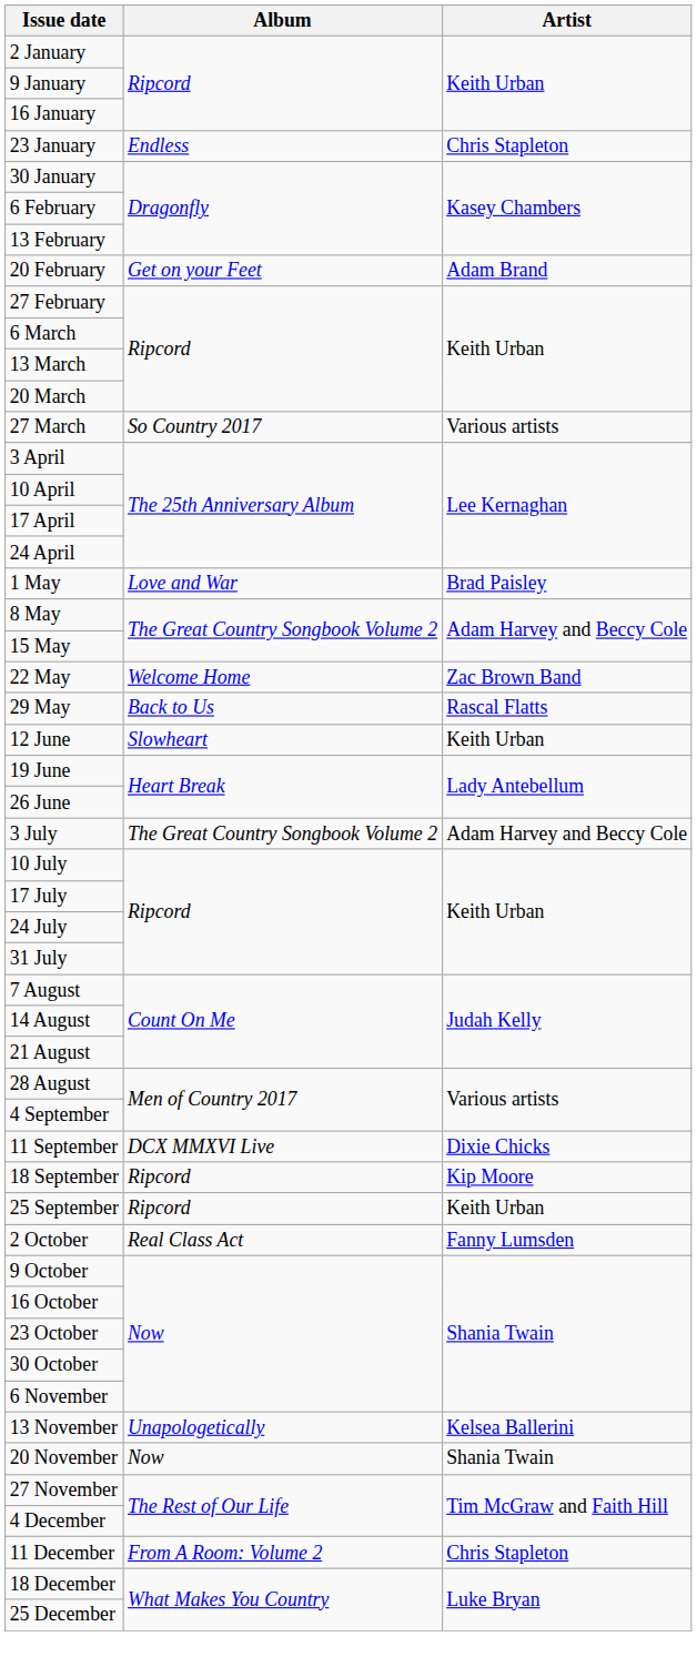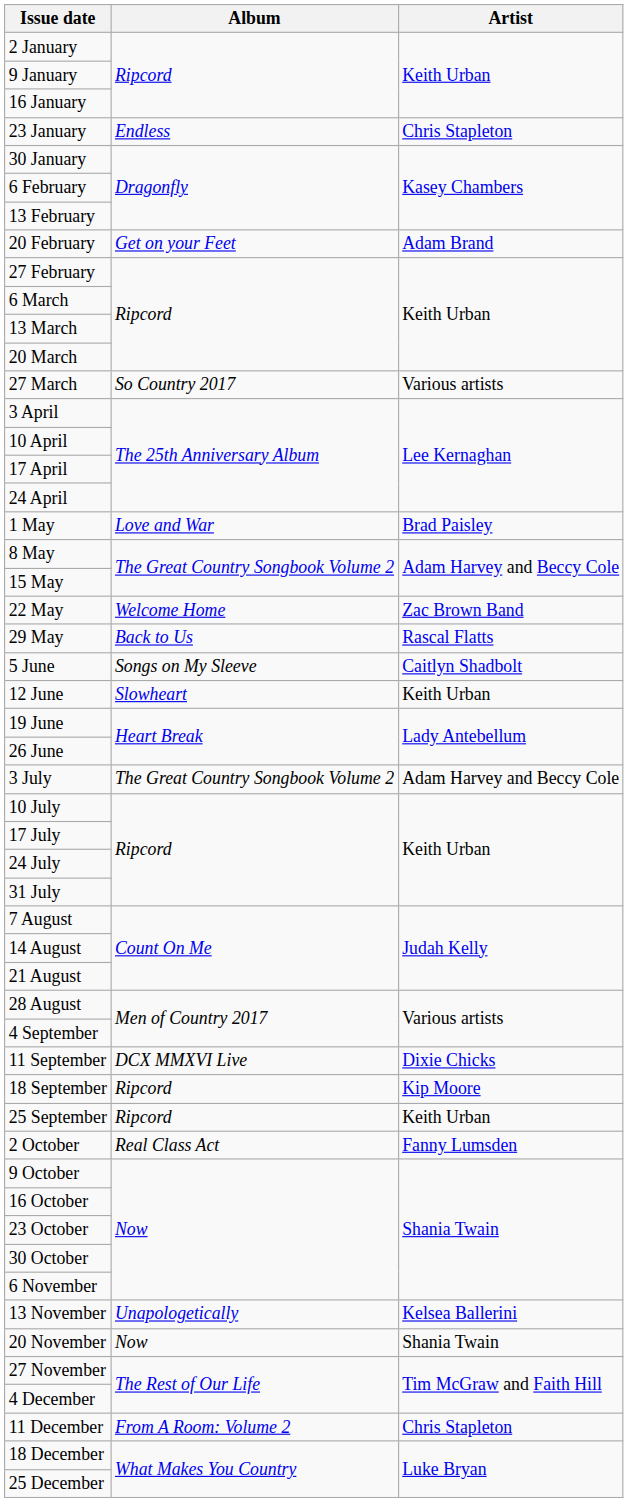 <table class=wikitable>
 <tr>
 <th>Issue date</th>
 <th>Album</th>
 <th>Artist</th>
 </tr>
 <tr>
 <td>2 January</td>
 <td rowspan="3"><em><a href='#'>Ripcord</a></em></td>
 <td rowspan="3"><a href='#'>Keith Urban</a></td>
 </tr>
 <tr>
 <td>9 January</td>
 </tr>
 <tr>
 <td>16 January</td>
 </tr>
 <tr>
 <td>23 January</td>
 <td><em><a href='#'>Endless</a></em></td>
 <td><a href='#'>Chris Stapleton</a></td>
 </tr>
 <tr>
 <td>30 January</td>
 <td rowspan="3"><em><a href='#'>Dragonfly</a></em></td>
 <td rowspan="3"><a href='#'>Kasey Chambers</a></td>
 </tr>
 <tr>
 <td>6 February</td>
 </tr>
 <tr>
 <td>13 February</td>
 </tr>
 <tr>
 <td>20 February</td>
 <td><em><a href='#'>Get on your Feet</a></em></td>
 <td><a href='#'>Adam Brand</a></td>
 </tr>
 <tr>
 <td>27 February</td>
 <td rowspan="4"><em>Ripcord</em></td>
 <td rowspan="4">Keith Urban</td>
 </tr>
 <tr>
 <td>6 March</td>
 </tr>
 <tr>
 <td>13 March</td>
 </tr>
 <tr>
 <td>20 March</td>
 </tr>
 <tr>
 <td>27 March</td>
 <td><em>So Country 2017</em></td>
 <td>Various artists</td>
 </tr>
 <tr>
 <td>3 April</td>
 <td rowspan="4"><em><a href='#'>The 25th Anniversary Album</a></em></td>
 <td rowspan="4"><a href='#'>Lee Kernaghan</a></td>
 </tr>
 <tr>
 <td>10 April</td>
 </tr>
 <tr>
 <td>17 April</td>
 </tr>
 <tr>
 <td>24 April</td>
 </tr>
 <tr>
 <td>1 May</td>
 <td><em><a href='#'>Love and War</a></em></td>
 <td><a href='#'>Brad Paisley</a></td>
 </tr>
 <tr>
 <td>8 May</td>
 <td rowspan="2"><em><a href='#'>The Great Country Songbook Volume 2</a></em></td>
 <td rowspan="2"><a href='#'>Adam Harvey</a> and <a href='#'>Beccy Cole</a></td>
 </tr>
 <tr>
 <td>15 May</td>
 </tr>
 <tr>
 <td>22 May</td>
 <td><em><a href='#'>Welcome Home</a></em></td>
 <td><a href='#'>Zac Brown Band</a></td>
 </tr>
 <tr>
 <td>29 May</td>
 <td><em><a href='#'>Back to Us</a></em></td>
 <td><a href='#'>Rascal Flatts</a></td>
+</tr>
+<tr>
+<td>5 June</td>
+<td><em>Songs on My Sleeve</em></td>
+<td><a href='#'>Caitlyn Shadbolt</a></td>
 </tr>
 <tr>
 <td>12 June</td>
 <td><em><a href='#'>Slowheart</a></em></td>
 <td>Keith Urban</td>
 </tr>
 <tr>
 <td>19 June</td>
 <td rowspan="2"><em><a href='#'>Heart Break</a></em></td>
 <td rowspan="2"><a href='#'>Lady Antebellum</a></td>
 </tr>
 <tr>
 <td>26 June</td>
 </tr>
 <tr>
 <td>3 July</td>
 <td><em>The Great Country Songbook Volume 2</em></td>
 <td>Adam Harvey and Beccy Cole</td>
 </tr>
 <tr>
 <td>10 July</td>
 <td rowspan="4"><em>Ripcord</em></td>
 <td rowspan="4">Keith Urban</td>
 </tr>
 <tr>
 <td>17 July</td>
 </tr>
 <tr>
 <td>24 July</td>
 </tr>
 <tr>
 <td>31 July</td>
 </tr>
 <tr>
 <td>7 August</td>
 <td rowspan="3"><em><a href='#'>Count On Me</a></em></td>
 <td rowspan="3"><a href='#'>Judah Kelly</a></td>
 </tr>
 <tr>
 <td>14 August</td>
 </tr>
 <tr>
 <td>21 August</td>
 </tr>
 <tr>
 <td>28 August</td>
 <td rowspan="2"><em>Men of Country 2017</em></td>
 <td rowspan="2">Various artists</td>
 </tr>
 <tr>
 <td>4 September</td>
 </tr>
 <tr>
 <td>11 September</td>
 <td><em>DCX MMXVI Live</em></td>
 <td><a href='#'>Dixie Chicks</a></td>
 </tr>
 <tr>
 <td>18 September</td>
 <td><em>Ripcord</em></td>
 <td><a href='#'>Kip Moore</a></td>
 </tr>
 <tr>
 <td>25 September</td>
 <td><em>Ripcord</em></td>
 <td>Keith Urban</td>
 </tr>
 <tr>
 <td>2 October</td>
 <td><em>Real Class Act</em></td>
 <td><a href='#'>Fanny Lumsden</a></td>
 </tr>
 <tr>
 <td>9 October</td>
 <td rowspan="5"><em><a href='#'>Now</a></em></td>
 <td rowspan="5"><a href='#'>Shania Twain</a></td>
 </tr>
 <tr>
 <td>16 October</td>
 </tr>
 <tr>
 <td>23 October</td>
 </tr>
 <tr>
 <td>30 October</td>
 </tr>
 <tr>
 <td>6 November</td>
 </tr>
 <tr>
 <td>13 November</td>
 <td><em><a href='#'>Unapologetically</a></em></td>
 <td><a href='#'>Kelsea Ballerini</a></td>
 </tr>
 <tr>
 <td>20 November</td>
 <td><em>Now</em></td>
 <td>Shania Twain</td>
 </tr>
 <tr>
 <td>27 November</td>
 <td rowspan="2"><em><a href='#'>The Rest of Our Life</a></em></td>
 <td rowspan="2"><a href='#'>Tim McGraw</a> and <a href='#'>Faith Hill</a></td>
 </tr>
 <tr>
 <td>4 December</td>
 </tr>
 <tr>
 <td>11 December</td>
 <td><em><a href='#'>From A Room: Volume 2</a></em></td>
 <td><a href='#'>Chris Stapleton</a></td>
 </tr>
 <tr>
 <td>18 December</td>
 <td rowspan="2"><em><a href='#'>What Makes You Country</a></em></td>
 <td rowspan="2"><a href='#'>Luke Bryan</a></td>
 </tr>
 <tr>
 <td>25 December</td>
 </tr>
 </table>
